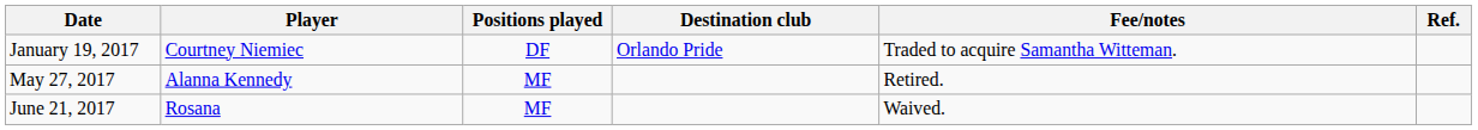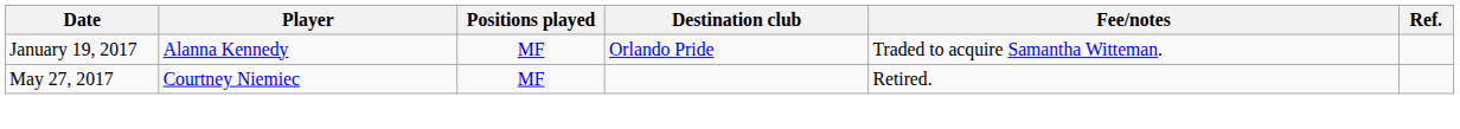 <table class="wikitable" style="text-align: left;">
 <tr>
 <th style="width:125px;">Date</th>
 <th style="width:250px;">Player</th>
 <th style="width:120px;">Positions played</th>
 <th style="width:220px;">Destination club</th>
 <th style="width:450px;">Fee/notes</th>
 <th style="width:40px;">Ref.</th>
 </tr>
 <tr>
 <td>January 19, 2017</td>
-<td> <a href='#'>Courtney Niemiec</a></td>
-<td style="text-align: center;"><a href='#'>DF</a></td>
+<td> <a href='#'>Alanna Kennedy</a></td>
+<td style="text-align: center;"><a href='#'>MF</a></td>
 <td> <a href='#'>Orlando Pride</a></td>
 <td>Traded to acquire <a href='#'>Samantha Witteman</a>.</td>
 <td></td>
 </tr>
 <tr>
 <td>May 27, 2017</td>
-<td> <a href='#'>Alanna Kennedy</a></td>
+<td> <a href='#'>Courtney Niemiec</a></td>
 <td style="text-align: center;"><a href='#'>MF</a></td>
 <td></td>
 <td>Retired.</td>
 <td></td>
 </tr>
-<tr>
-<td>June 21, 2017</td>
-<td> <a href='#'>Rosana</a></td>
-<td style="text-align: center;"><a href='#'>MF</a></td>
-<td></td>
-<td>Waived.</td>
-<td></td>
-</tr>
 </table>
